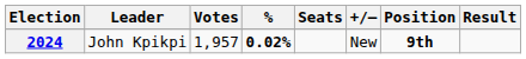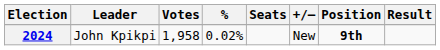 <table class=wikitable style=text-align:center>
 <tr>
 <th>Election</th>
 <th>Leader</th>
 <th>Votes</th>
 <th>%</th>
 <th>Seats</th>
 <th>+/–</th>
 <th>Position</th>
 <th>Result</th>
 </tr>
 <tr>
 </tr>
 <tr>
 <th><a href='#'>2024</a></th>
 <td>John Kpikpi</td>
-<td>1,957</td>
-<td><strong>0.02%</strong></td>
+<td>1,958</td>
+<td>0.02%</td>
 <td></td>
 <td>New</td>
 <td><strong>9th</strong></td>
 <td></td>
 </tr>
 </table>
